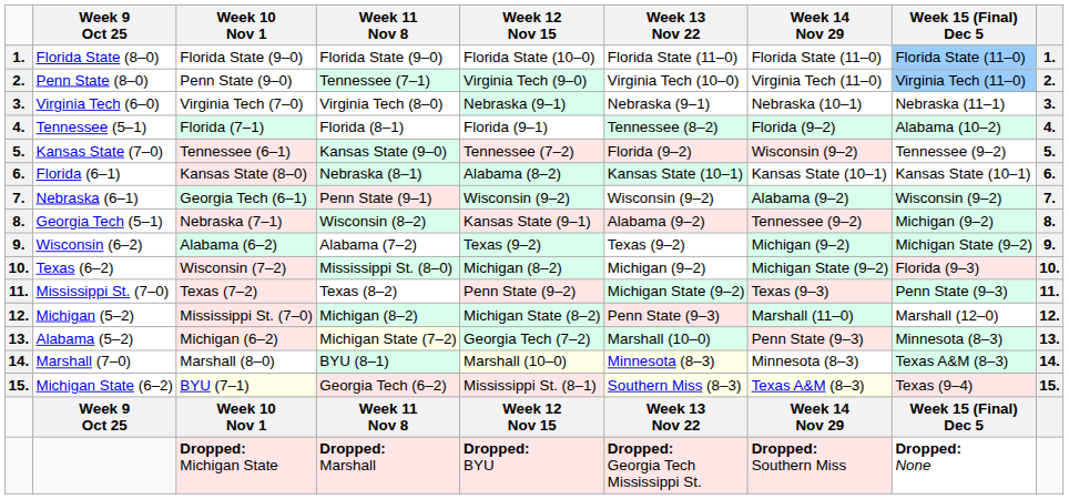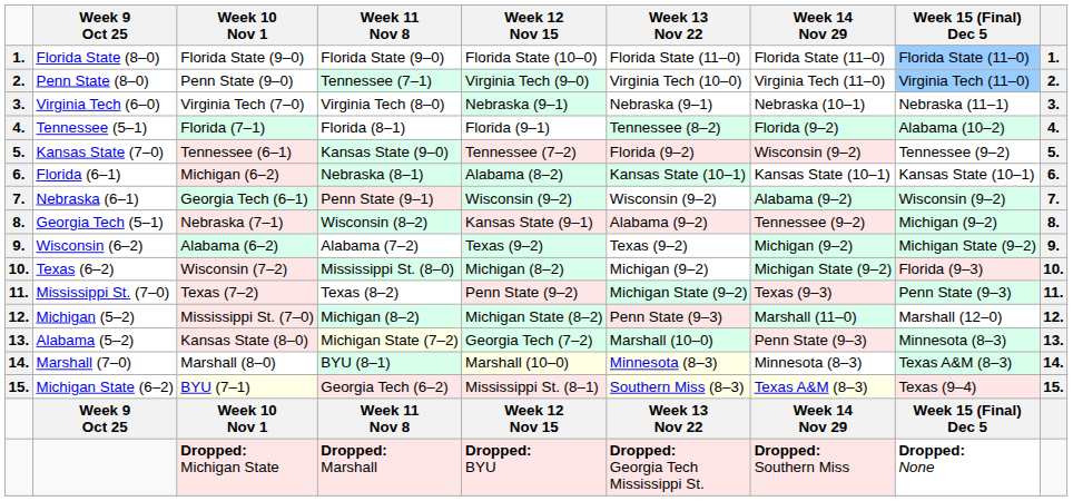 <table class="wikitable" style="font-size:90%; white-space:nowrap;">
 <tr>
 <td></td>
 <th>Week 9<br>Oct 25</th>
 <th>Week 10<br>Nov 1</th>
 <th>Week 11<br>Nov 8</th>
 <th>Week 12<br>Nov 15</th>
 <th>Week 13<br>Nov 22</th>
 <th>Week 14<br>Nov 29</th>
 <th>Week 15 (Final)<br>Dec 5</th>
 <th></th>
 </tr>
 <tr>
 <th>1.</th>
 <td bgcolor="white"><a href='#'>Florida State</a> (8–0)</td>
 <td bgcolor="white">Florida State (9–0)</td>
 <td bgcolor="white">Florida State (9–0)</td>
 <td bgcolor="white">Florida State (10–0)</td>
 <td bgcolor="white">Florida State (11–0)</td>
 <td bgcolor="white">Florida State (11–0)</td>
 <td style="background:#99ccff;">Florida State (11–0)</td>
 <th>1.</th>
 </tr>
 <tr>
 <th>2.</th>
 <td bgcolor="white"><a href='#'>Penn State</a> (8–0)</td>
 <td bgcolor="white">Penn State (9–0)</td>
 <td bgcolor=#D8FFEB>Tennessee (7–1)</td>
 <td bgcolor=#D8FFEB>Virginia Tech (9–0)</td>
 <td bgcolor="white">Virginia Tech (10–0)</td>
 <td bgcolor="white">Virginia Tech (11–0)</td>
 <td style="background:#99ccff;">Virginia Tech (11–0)</td>
 <th>2.</th>
 </tr>
 <tr>
 <th>3.</th>
 <td bgcolor="white"><a href='#'>Virginia Tech</a> (6–0)</td>
 <td bgcolor="white">Virginia Tech (7–0)</td>
 <td bgcolor="white">Virginia Tech (8–0)</td>
 <td bgcolor=#D8FFEB>Nebraska (9–1)</td>
 <td bgcolor="white">Nebraska (9–1)</td>
 <td bgcolor="white">Nebraska (10–1)</td>
 <td bgcolor="white">Nebraska (11–1)</td>
 <th>3.</th>
 </tr>
 <tr>
 <th>4.</th>
 <td bgcolor="white"><a href='#'>Tennessee</a> (5–1)</td>
 <td bgcolor=#D8FFEB>Florida (7–1)</td>
 <td bgcolor="white">Florida (8–1)</td>
 <td bgcolor="white">Florida (9–1)</td>
 <td bgcolor=#D8FFEB>Tennessee (8–2)</td>
 <td bgcolor=#D8FFEB>Florida (9–2)</td>
 <td bgcolor=#D8FFEB>Alabama (10–2)</td>
 <th>4.</th>
 </tr>
 <tr>
 <th>5.</th>
 <td bgcolor="white"><a href='#'>Kansas State</a> (7–0)</td>
 <td bgcolor=#FFE6E6>Tennessee (6–1)</td>
 <td bgcolor=#D8FFEB>Kansas State (9–0)</td>
 <td bgcolor=#FFE6E6>Tennessee (7–2)</td>
 <td bgcolor=#FFE6E6>Florida (9–2)</td>
 <td bgcolor=#FFE6E6>Wisconsin (9–2)</td>
 <td bgcolor="white">Tennessee (9–2)</td>
 <th>5.</th>
 </tr>
 <tr>
 <th>6.</th>
 <td bgcolor="white"><a href='#'>Florida</a> (6–1)</td>
-<td bgcolor=#FFE6E6>Kansas State (8–0)</td>
+<td bgcolor=#FFE6E6>Michigan (6–2)</td>
 <td bgcolor=#D8FFEB>Nebraska (8–1)</td>
 <td bgcolor=#D8FFEB>Alabama (8–2)</td>
 <td bgcolor=#D8FFEB>Kansas State (10–1)</td>
 <td bgcolor="white">Kansas State (10–1)</td>
 <td bgcolor="white">Kansas State (10–1)</td>
 <th>6.</th>
 </tr>
 <tr>
 <th>7.</th>
 <td bgcolor="white"><a href='#'>Nebraska</a> (6–1)</td>
 <td bgcolor=#D8FFEB>Georgia Tech (6–1)</td>
 <td bgcolor=#FFE6E6>Penn State (9–1)</td>
 <td bgcolor=#D8FFEB>Wisconsin (9–2)</td>
 <td bgcolor="white">Wisconsin (9–2)</td>
 <td bgcolor=#D8FFEB>Alabama (9–2)</td>
 <td bgcolor=#D8FFEB>Wisconsin (9–2)</td>
 <th>7.</th>
 </tr>
 <tr>
 <th>8.</th>
 <td bgcolor="white"><a href='#'>Georgia Tech</a> (5–1)</td>
 <td bgcolor=#FFE6E6>Nebraska (7–1)</td>
 <td bgcolor=#D8FFEB>Wisconsin (8–2)</td>
 <td bgcolor=#FFE6E6>Kansas State (9–1)</td>
 <td bgcolor=#FFE6E6>Alabama (9–2)</td>
 <td bgcolor=#FFE6E6>Tennessee (9–2)</td>
 <td bgcolor=#D8FFEB>Michigan (9–2)</td>
 <th>8.</th>
 </tr>
 <tr>
 <th>9.</th>
 <td bgcolor="white"><a href='#'>Wisconsin</a> (6–2)</td>
 <td bgcolor=#D8FFEB>Alabama (6–2)</td>
 <td bgcolor="white">Alabama (7–2)</td>
 <td bgcolor=#D8FFEB>Texas (9–2)</td>
 <td bgcolor="white">Texas (9–2)</td>
 <td bgcolor=#D8FFEB>Michigan (9–2)</td>
 <td bgcolor=#D8FFEB>Michigan State (9–2)</td>
 <th>9.</th>
 </tr>
 <tr>
 <th>10.</th>
 <td bgcolor="white"><a href='#'>Texas</a> (6–2)</td>
 <td bgcolor=#FFE6E6>Wisconsin (7–2)</td>
 <td bgcolor=#D8FFEB>Mississippi St. (8–0)</td>
 <td bgcolor=#D8FFEB>Michigan (8–2)</td>
 <td bgcolor="white">Michigan (9–2)</td>
 <td bgcolor=#D8FFEB>Michigan State (9–2)</td>
 <td bgcolor=#FFE6E6>Florida (9–3)</td>
 <th>10.</th>
 </tr>
 <tr>
 <th>11.</th>
 <td bgcolor="white"><a href='#'>Mississippi St.</a> (7–0)</td>
 <td bgcolor=#FFE6E6>Texas (7–2)</td>
 <td bgcolor="white">Texas (8–2)</td>
 <td bgcolor=#FFE6E6>Penn State (9–2)</td>
 <td bgcolor=#D8FFEB>Michigan State (9–2)</td>
 <td bgcolor=#FFE6E6>Texas (9–3)</td>
 <td bgcolor=#D8FFEB>Penn State (9–3)</td>
 <th>11.</th>
 </tr>
 <tr>
 <th>12.</th>
 <td bgcolor="white"><a href='#'>Michigan</a> (5–2)</td>
 <td bgcolor=#FFE6E6>Mississippi St. (7–0)</td>
 <td bgcolor=#D8FFEB>Michigan (8–2)</td>
 <td bgcolor=#D8FFEB>Michigan State (8–2)</td>
 <td bgcolor=#FFE6E6>Penn State (9–3)</td>
 <td bgcolor=#D8FFEB>Marshall (11–0)</td>
 <td bgcolor="white">Marshall (12–0)</td>
 <th>12.</th>
 </tr>
 <tr>
 <th>13.</th>
 <td bgcolor="white"><a href='#'>Alabama</a> (5–2)</td>
-<td bgcolor=#FFE6E6>Michigan (6–2)</td>
+<td bgcolor=#FFE6E6>Kansas State (8–0)</td>
 <td bgcolor=#FFFFE6>Michigan State (7–2)</td>
 <td bgcolor=#D8FFEB>Georgia Tech (7–2)</td>
 <td bgcolor=#D8FFEB>Marshall (10–0)</td>
 <td bgcolor=#FFE6E6>Penn State (9–3)</td>
 <td bgcolor=#D8FFEB>Minnesota (8–3)</td>
 <th>13.</th>
 </tr>
 <tr>
 <th>14.</th>
 <td bgcolor="white"><a href='#'>Marshall</a> (7–0)</td>
 <td bgcolor="white">Marshall (8–0)</td>
 <td bgcolor=#D8FFEB>BYU (8–1)</td>
 <td bgcolor=#FFFFE6>Marshall (10–0)</td>
 <td bgcolor=#FFFFE6><a href='#'>Minnesota</a> (8–3)</td>
 <td bgcolor="white">Minnesota (8–3)</td>
 <td bgcolor=#D8FFEB>Texas A&M (8–3)</td>
 <th>14.</th>
 </tr>
 <tr>
 <th>15.</th>
 <td bgcolor="white"><a href='#'>Michigan State</a> (6–2)</td>
 <td bgcolor=#FFFFE6><a href='#'>BYU</a> (7–1)</td>
 <td bgcolor=#FFE6E6>Georgia Tech (6–2)</td>
 <td bgcolor=#FFE6E6>Mississippi St. (8–1)</td>
 <td bgcolor=#FFFFE6><a href='#'>Southern Miss</a> (8–3)</td>
 <td bgcolor=#FFFFE6><a href='#'>Texas A&M</a> (8–3)</td>
 <td bgcolor=#FFE6E6>Texas (9–4)</td>
 <th>15.</th>
 </tr>
 <tr>
 <td></td>
 <th>Week 9<br>Oct 25</th>
 <th>Week 10<br>Nov 1</th>
 <th>Week 11<br>Nov 8</th>
 <th>Week 12<br>Nov 15</th>
 <th>Week 13<br>Nov 22</th>
 <th>Week 14<br>Nov 29</th>
 <th>Week 15 (Final)<br>Dec 5</th>
 <th></th>
 </tr>
 <tr valign="top">
 <td></td>
 <td></td>
 <td bgcolor=#FFE6E6><strong>Dropped:</strong><br>Michigan State</td>
 <td bgcolor=#FFE6E6><strong>Dropped:</strong><br>Marshall</td>
 <td bgcolor=#FFE6E6><strong>Dropped:</strong><br>BYU</td>
 <td bgcolor=#FFE6E6><strong>Dropped:</strong><br>Georgia Tech<br>Mississippi St.</td>
 <td bgcolor=#FFE6E6><strong>Dropped:</strong><br>Southern Miss</td>
 <td bgcolor="white"><strong>Dropped:</strong><br><em>None</em></td>
 </tr>
 </table>
